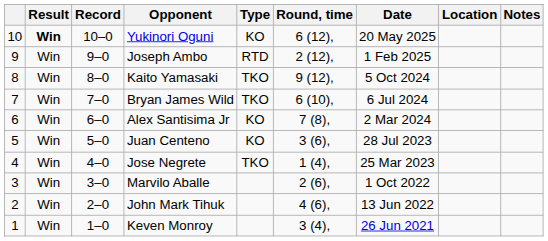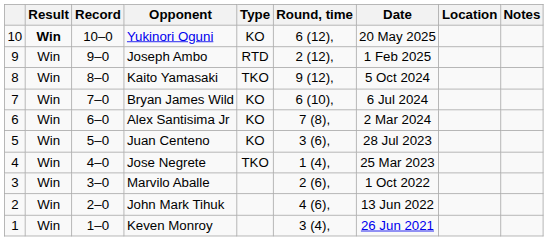 <table class="wikitable" style="text-align:center">
 <tr>
 <th></th>
 <th>Result</th>
 <th>Record</th>
 <th>Opponent</th>
 <th>Type</th>
 <th>Round, time</th>
 <th>Date</th>
 <th>Location</th>
 <th>Notes</th>
 </tr>
 <tr>
 <td>10</td>
 <td><strong>Win</strong></td>
 <td>10–0</td>
 <td style="text-align: left;"><a href='#'>Yukinori Oguni</a></td>
 <td>KO</td>
 <td>6 (12), </td>
 <td>20 May 2025</td>
 <td style="text-align:left;"></td>
 <td style="text-align:left;"></td>
 </tr>
 <tr>
 <td>9</td>
 <td>Win</td>
 <td>9–0</td>
 <td style="text-align:left;">Joseph Ambo</td>
 <td>RTD</td>
 <td>2 (12), </td>
 <td>1 Feb 2025</td>
 <td style="text-align:left;"></td>
 <td style="text-align:left;"></td>
 </tr>
 <tr>
 <td>8</td>
 <td>Win</td>
 <td>8–0</td>
 <td style="text-align:left;">Kaito Yamasaki</td>
 <td>TKO</td>
 <td>9 (12), </td>
 <td>5 Oct 2024</td>
 <td style="text-align:left;"></td>
 <td style="text-align:left;"></td>
 </tr>
 <tr>
 <td>7</td>
 <td>Win</td>
 <td>7–0</td>
 <td style="text-align:left;">Bryan James Wild</td>
-<td>TKO</td>
+<td>KO</td>
 <td>6 (10), </td>
 <td>6 Jul 2024</td>
 <td style="text-align:left;"></td>
 <td></td>
 </tr>
 <tr>
 <td>6</td>
 <td>Win</td>
 <td>6–0</td>
 <td style="text-align:left;">Alex Santisima Jr</td>
 <td>KO</td>
 <td>7 (8), </td>
 <td>2 Mar 2024</td>
 <td style="text-align:left;"></td>
 <td></td>
 </tr>
 <tr>
 <td>5</td>
 <td>Win</td>
 <td>5–0</td>
 <td style="text-align:left;">Juan Centeno</td>
 <td>KO</td>
 <td>3 (6), </td>
 <td>28 Jul 2023</td>
 <td style="text-align:left;"></td>
 <td></td>
 </tr>
 <tr>
 <td>4</td>
 <td>Win</td>
 <td>4–0</td>
 <td style="text-align:left;">Jose Negrete</td>
 <td>TKO</td>
 <td>1 (4), </td>
 <td>25 Mar 2023</td>
 <td style="text-align:left;"></td>
 <td></td>
 </tr>
 <tr>
 <td>3</td>
 <td>Win</td>
 <td>3–0</td>
 <td style="text-align:left;">Marvilo Aballe</td>
 <td></td>
 <td>2 (6), </td>
 <td>1 Oct 2022</td>
 <td style="text-align:left;"></td>
 <td></td>
 </tr>
 <tr>
 <td>2</td>
 <td>Win</td>
 <td>2–0</td>
 <td style="text-align:left;">John Mark Tihuk</td>
 <td></td>
 <td>4 (6), </td>
 <td>13 Jun 2022</td>
 <td style="text-align:left;"></td>
 <td></td>
 </tr>
 <tr>
 <td>1</td>
 <td>Win</td>
 <td>1–0</td>
 <td style="text-align:left;">Keven Monroy</td>
 <td></td>
 <td>3 (4), </td>
 <td><a href='#'>26 Jun 2021</a></td>
 <td style="text-align:left;"></td>
 <td></td>
 </tr>
 </table>
